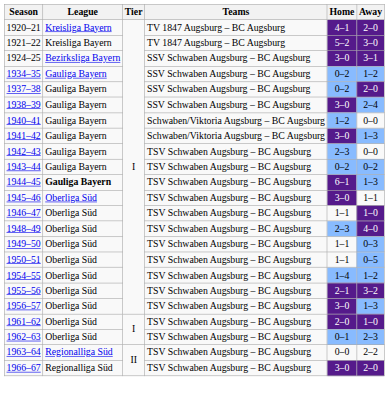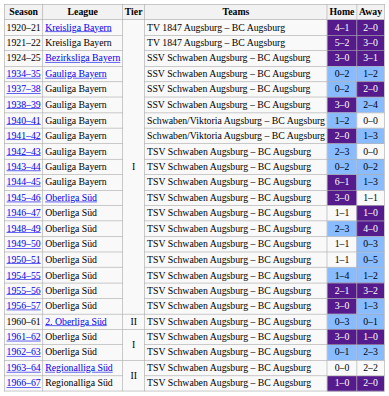 <table class="wikitable">
 <tr>
 <th>Season</th>
 <th>League</th>
 <th>Tier</th>
 <th>Teams</th>
 <th>Home</th>
 <th>Away</th>
 </tr>
 <tr>
 <td align="left">1920–21</td>
 <td align="left"><a href='#'>Kreisliga Bayern</a></td>
 <td align="center" rowspan=19>I</td>
 <td align="left">TV 1847 Augsburg – BC Augsburg</td>
 <td align="center" style="background:#551A8B;color:white;">4–1</td>
 <td align="center" style="background:#551A8B;color:white;">2–0</td>
 </tr>
 <tr>
 <td align="left">1921–22</td>
 <td align="left">Kreisliga Bayern</td>
 <td align="left">TV 1847 Augsburg – BC Augsburg</td>
 <td align="center" style="background:#551A8B;color:white;">5–2</td>
 <td align="center" style="background:#551A8B;color:white;">3–0</td>
 </tr>
 <tr>
 <td align="left">1924–25</td>
 <td align="left"><a href='#'>Bezirksliga Bayern</a></td>
 <td align="left">SSV Schwaben Augsburg – BC Augsburg</td>
 <td align="center" style="background:#551A8B;color:white;">3–0</td>
 <td align="center" style="background:#551A8B;color:white;">3–1</td>
 </tr>
 <tr>
 <td align="left"><a href='#'>1934–35</a></td>
 <td align="left"><a href='#'>Gauliga Bayern</a></td>
 <td align="left">SSV Schwaben Augsburg – BC Augsburg</td>
 <td align="center" style="background:#88bbff">0–2</td>
 <td align="center" style="background:#88bbff">1–2</td>
 </tr>
 <tr>
 <td align="left"><a href='#'>1937–38</a></td>
 <td align="left">Gauliga Bayern</td>
 <td align="left">SSV Schwaben Augsburg – BC Augsburg</td>
 <td align="center" style="background:#88bbff">0–2</td>
 <td align="center" style="background:#551A8B;color:white;">2–0</td>
 </tr>
 <tr>
 <td align="left"><a href='#'>1938–39</a></td>
 <td align="left">Gauliga Bayern</td>
 <td align="left">SSV Schwaben Augsburg – BC Augsburg</td>
 <td align="center" style="background:#551A8B;color:white;">3–0</td>
 <td align="center" style="background:#88bbff">2–4</td>
 </tr>
 <tr>
 <td align="left"><a href='#'>1940–41</a></td>
 <td align="left">Gauliga Bayern</td>
 <td align="left">Schwaben/Viktoria Augsburg – BC Augsburg</td>
 <td align="center" style="background:#88bbff">1–2</td>
 <td align="center">0–0</td>
 </tr>
 <tr>
 <td align="left"><a href='#'>1941–42</a></td>
 <td align="left">Gauliga Bayern</td>
 <td align="left">Schwaben/Viktoria Augsburg – BC Augsburg</td>
-<td align="center" style="background:#551A8B;color:white;">3–0</td>
+<td align="center" style="background:#551A8B;color:white;">2–0</td>
 <td align="center" style="background:#88bbff">1–3</td>
 </tr>
 <tr>
 <td align="left"><a href='#'>1942–43</a></td>
 <td align="left">Gauliga Bayern</td>
 <td align="left">TSV Schwaben Augsburg – BC Augsburg</td>
 <td align="center" style="background:#88bbff">2–3</td>
 <td align="center">0–0</td>
 </tr>
 <tr>
 <td align="left"><a href='#'>1943–44</a></td>
 <td align="left">Gauliga Bayern</td>
 <td align="left">TSV Schwaben Augsburg – BC Augsburg</td>
 <td align="center" style="background:#88bbff">0–2</td>
 <td align="center" style="background:#88bbff">0–2</td>
 </tr>
 <tr>
 <td align="left"><a href='#'>1944–45</a></td>
-<td align="left"><strong>Gauliga Bayern</strong></td>
+<td align="left">Gauliga Bayern</td>
 <td align="left">TSV Schwaben Augsburg – BC Augsburg</td>
 <td align="center" style="background:#551A8B;color:white;">6–1</td>
 <td align="center" style="background:#88bbff">1–3</td>
 </tr>
 <tr>
 <td align="left"><a href='#'>1945–46</a></td>
 <td align="left"><a href='#'>Oberliga Süd</a></td>
 <td align="left">TSV Schwaben Augsburg – BC Augsburg</td>
 <td align="center" style="background:#551A8B;color:white;">3–0</td>
 <td align="center">1–1</td>
 </tr>
 <tr>
 <td align="left"><a href='#'>1946–47</a></td>
 <td align="left">Oberliga Süd</td>
 <td align="left">TSV Schwaben Augsburg – BC Augsburg</td>
 <td align="center">1–1</td>
 <td align="center" style="background:#551A8B;color:white;">1–0</td>
 </tr>
 <tr>
 <td align="left"><a href='#'>1948–49</a></td>
 <td align="left">Oberliga Süd</td>
 <td align="left">TSV Schwaben Augsburg – BC Augsburg</td>
 <td align="center" style="background:#88bbff">2–3</td>
 <td align="center" style="background:#551A8B;color:white;">4–0</td>
 </tr>
 <tr>
 <td align="left"><a href='#'>1949–50</a></td>
 <td align="left">Oberliga Süd</td>
 <td align="left">TSV Schwaben Augsburg – BC Augsburg</td>
 <td align="center">1–1</td>
 <td align="center" style="background:#88bbff">0–3</td>
 </tr>
 <tr>
 <td align="left"><a href='#'>1950–51</a></td>
 <td align="left">Oberliga Süd</td>
 <td align="left">TSV Schwaben Augsburg – BC Augsburg</td>
 <td align="center">1–1</td>
 <td align="center" style="background:#88bbff">0–5</td>
 </tr>
 <tr>
 <td align="left"><a href='#'>1954–55</a></td>
 <td align="left">Oberliga Süd</td>
 <td align="left">TSV Schwaben Augsburg – BC Augsburg</td>
 <td align="center" style="background:#88bbff">1–4</td>
 <td align="center" style="background:#88bbff">1–2</td>
 </tr>
 <tr>
 <td align="left"><a href='#'>1955–56</a></td>
 <td align="left">Oberliga Süd</td>
 <td align="left">TSV Schwaben Augsburg – BC Augsburg</td>
 <td align="center" style="background:#551A8B;color:white;">2–1</td>
 <td align="center" style="background:#551A8B;color:white;">3–2</td>
 </tr>
 <tr>
 <td align="left"><a href='#'>1956–57</a></td>
 <td align="left">Oberliga Süd</td>
 <td align="left">TSV Schwaben Augsburg – BC Augsburg</td>
 <td align="center" style="background:#551A8B;color:white;">3–0</td>
 <td align="center" style="background:#88bbff">1–3</td>
 </tr>
 <tr>
+<td align="left">1960–61</td>
+<td align="left"><a href='#'>2. Oberliga Süd</a></td>
+<td align="center">II</td>
+<td align="left">TSV Schwaben Augsburg – BC Augsburg</td>
+<td align="center" style="background:#88bbff">0–3</td>
+<td align="center" style="background:#88bbff">0–1</td>
+</tr>
+<tr>
 <td align="left"><a href='#'>1961–62</a></td>
 <td align="left">Oberliga Süd</td>
 <td align="center" rowspan=2>I</td>
 <td align="left">TSV Schwaben Augsburg – BC Augsburg</td>
-<td align="center" style="background:#551A8B;color:white;">2–0</td>
+<td align="center" style="background:#551A8B;color:white;">3–0</td>
 <td align="center" style="background:#551A8B;color:white;">1–0</td>
 </tr>
 <tr>
 <td align="left"><a href='#'>1962–63</a></td>
 <td align="left">Oberliga Süd</td>
 <td align="left">TSV Schwaben Augsburg – BC Augsburg</td>
 <td align="center" style="background:#88bbff">0–1</td>
 <td align="center" style="background:#88bbff">2–3</td>
 </tr>
 <tr>
 <td align="left"><a href='#'>1963–64</a></td>
 <td align="left"><a href='#'>Regionalliga Süd</a></td>
 <td align="center" rowspan=2>II</td>
 <td align="left">TSV Schwaben Augsburg – BC Augsburg</td>
 <td align="center">0–0</td>
 <td align="center">2–2</td>
 </tr>
 <tr>
 <td align="left"><a href='#'>1966–67</a></td>
 <td align="left">Regionalliga Süd</td>
 <td align="left">TSV Schwaben Augsburg – BC Augsburg</td>
-<td align="center" style="background:#551A8B;color:white;">3–0</td>
+<td align="center" style="background:#551A8B;color:white;">1–0</td>
 <td align="center" style="background:#551A8B;color:white;">2–0</td>
 </tr>
 </table>
